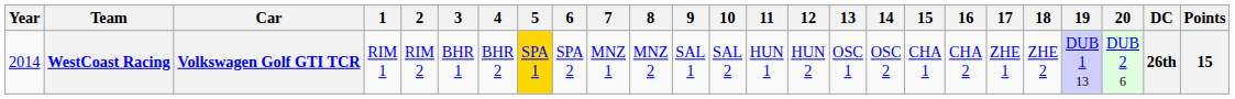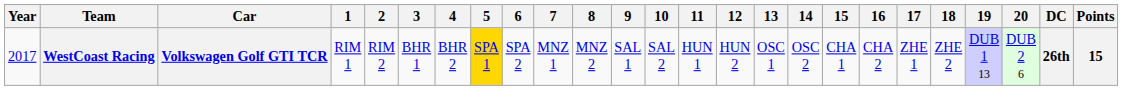 <table class="wikitable" style="text-align:center; font-size:85%">
 <tr>
 <th>Year</th>
 <th>Team</th>
 <th>Car</th>
 <th>1</th>
 <th>2</th>
 <th>3</th>
 <th>4</th>
 <th>5</th>
 <th>6</th>
 <th>7</th>
 <th>8</th>
 <th>9</th>
 <th>10</th>
 <th>11</th>
 <th>12</th>
 <th>13</th>
 <th>14</th>
 <th>15</th>
 <th>16</th>
 <th>17</th>
 <th>18</th>
 <th>19</th>
 <th>20</th>
 <th>DC</th>
 <th>Points</th>
 </tr>
 <tr>
-<td><a href='#'>2014</a></td>
+<td><a href='#'>2017</a></td>
 <th><a href='#'>WestCoast Racing</a></th>
 <th><a href='#'>Volkswagen Golf GTI TCR</a></th>
 <td><a href='#'>RIM<br>1</a></td>
 <td><a href='#'>RIM<br>2</a></td>
 <td><a href='#'>BHR<br>1</a></td>
 <td><a href='#'>BHR<br>2</a></td>
 <td style="background: gold;"><a href='#'>SPA<br>1</a></td>
 <td><a href='#'>SPA<br>2</a></td>
 <td><a href='#'>MNZ<br>1</a></td>
 <td><a href='#'>MNZ<br>2</a></td>
 <td><a href='#'>SAL<br>1</a></td>
 <td><a href='#'>SAL<br>2</a></td>
 <td><a href='#'>HUN<br>1</a></td>
 <td><a href='#'>HUN<br>2</a></td>
 <td><a href='#'>OSC<br>1</a></td>
 <td><a href='#'>OSC<br>2</a></td>
 <td><a href='#'>CHA<br>1</a></td>
 <td><a href='#'>CHA<br>2</a></td>
 <td><a href='#'>ZHE<br>1</a></td>
 <td><a href='#'>ZHE<br>2</a></td>
 <td style="background:#CFCFFF;"><a href='#'>DUB<br>1</a><br><small>13</small></td>
 <td style="background:#DFFFDF;"><a href='#'>DUB<br>2</a><br><small>6</small></td>
 <th>26th</th>
 <th>15</th>
 </tr>
 </table>
